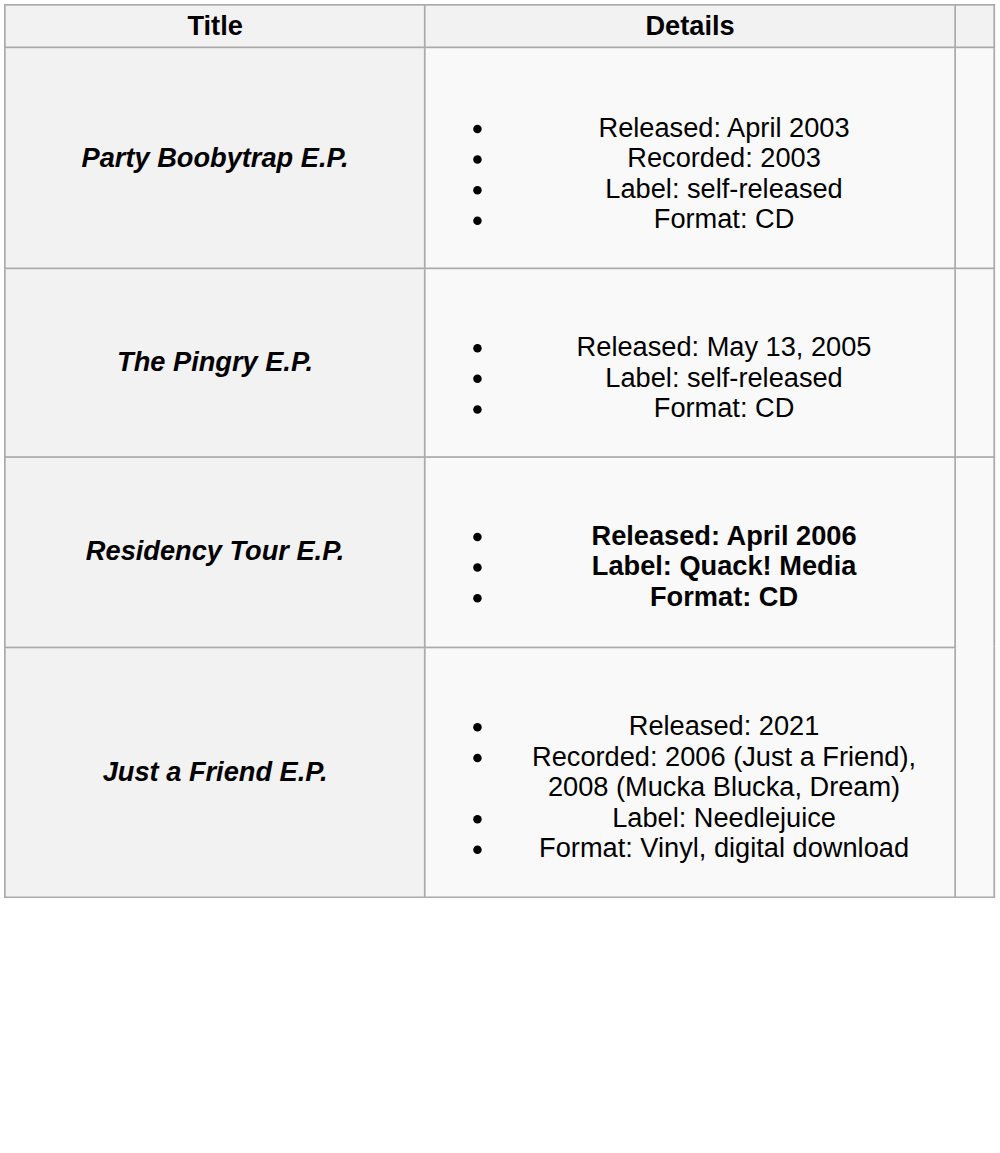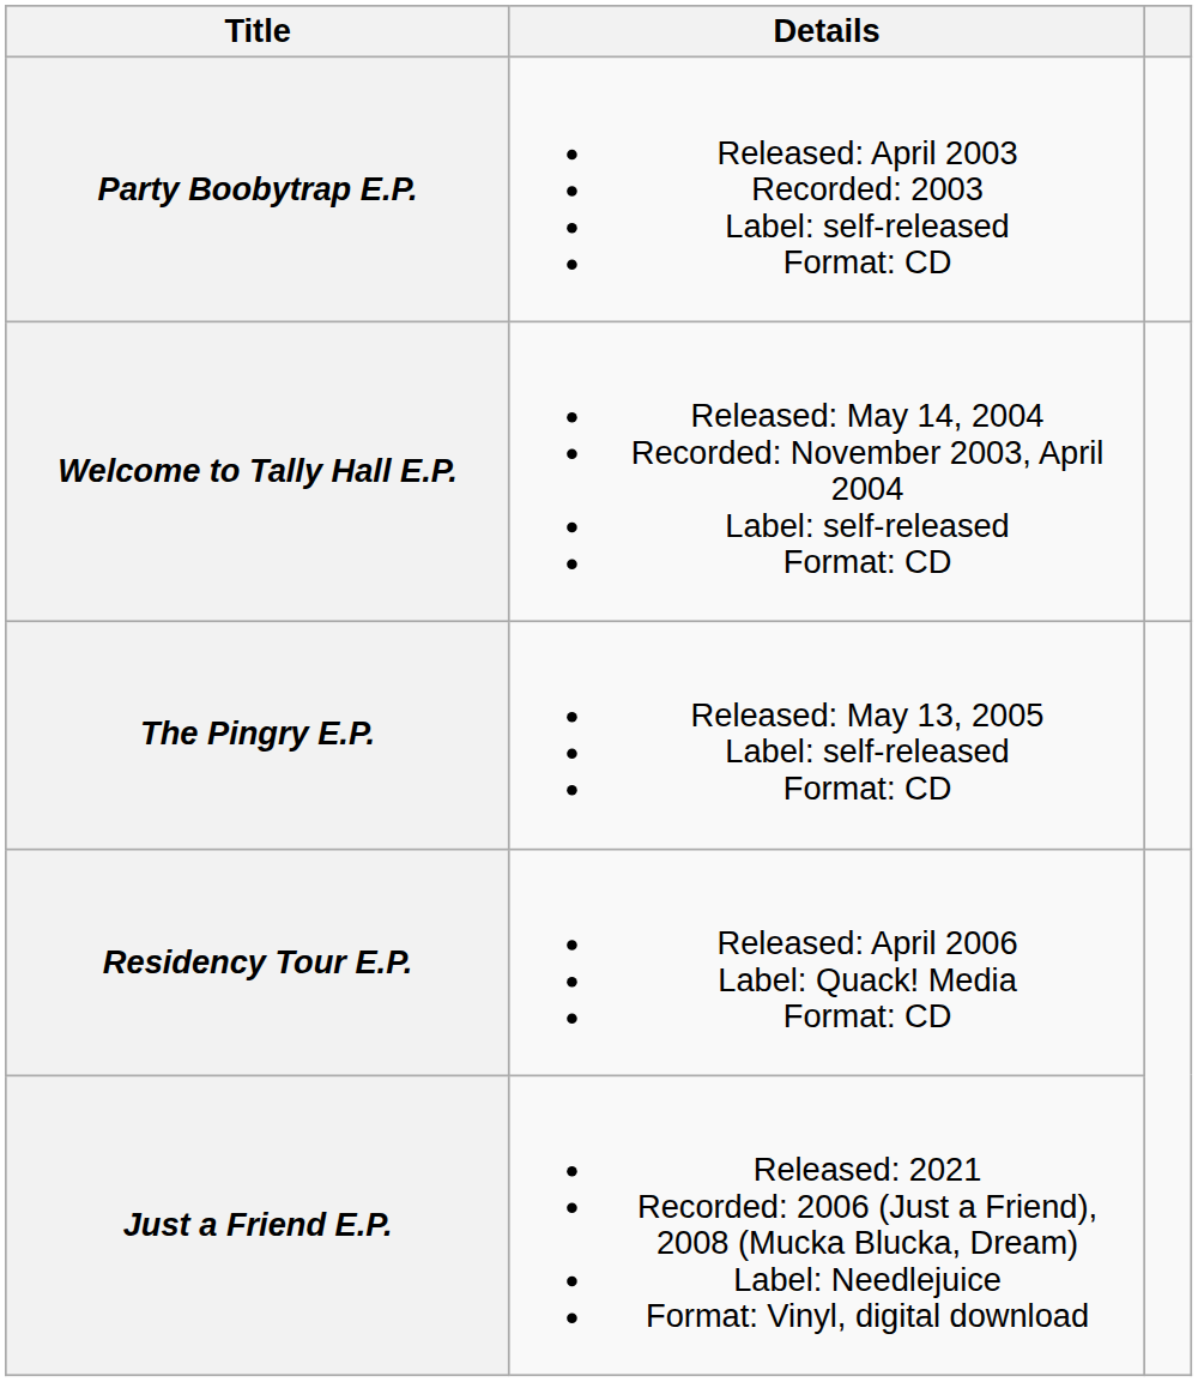 <table class="wikitable plainrowheaders" style="text-align:center;">
 <tr>
 <th scope="col" style="width:15em;">Title</th>
 <th scope="col" style="width:19em;">Details</th>
 <th scope="col" style="width:1em;"></th>
 </tr>
 <tr>
 <th scope="row"><em>Party Boobytrap E.P.</em></th>
 <td><br><ul><li>Released: April 2003</li><li>Recorded: 2003</li><li>Label: self-released</li><li>Format: CD</li></ul></td>
 <td></td>
 </tr>
 <tr>
+<th scope="row"><em>Welcome to Tally Hall E.P.</em></th>
+<td><br><ul><li>Released: May 14, 2004</li><li>Recorded: November 2003, April 2004</li><li>Label: self-released</li><li>Format: CD</li></ul></td>
+<td></td>
+</tr>
+<tr>
 <th scope="row"><em>The Pingry E.P.</em></th>
 <td><br><ul><li>Released: May 13, 2005</li><li>Label: self-released</li><li>Format: CD</li></ul></td>
 <td></td>
 </tr>
 <tr>
 <th scope="row"><em>Residency Tour E.P.</em></th>
-<td><strong><br><ul><li>Released: April 2006</li><li>Label: Quack! Media</li><li>Format: CD</li></ul></strong></td>
+<td><br><ul><li>Released: April 2006</li><li>Label: Quack! Media</li><li>Format: CD</li></ul></td>
 </tr>
 <tr>
 <th scope="row"><em>Just a Friend E.P.</em></th>
 <td><br><ul><li>Released: 2021</li><li>Recorded: 2006 (Just a Friend), 2008 (Mucka Blucka, Dream)</li><li>Label: Needlejuice</li><li>Format: Vinyl, digital download</li></ul></td>
 </tr>
 </table>
